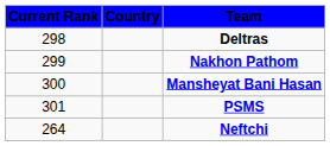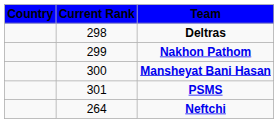 <table class="wikitable" style="text-align: center;">
 <tr>
+<th style="background:blue"><span> Country</span></th>
 <th style="background:blue"><span> Current Rank</span></th>
-<th style="background:blue"><span> Country</span></th>
 <th style="background:blue"><span> Team</span></th>
 </tr>
 <tr>
+<td></td>
 <td>298</td>
-<td></td>
 <td><strong>Deltras</strong></td>
 </tr>
 <tr>
+<td></td>
 <td>299</td>
-<td></td>
 <td><strong><a href='#'>Nakhon Pathom</a></strong></td>
 </tr>
 <tr>
+<td></td>
 <td>300</td>
-<td></td>
 <td><strong><a href='#'>Mansheyat Bani Hasan</a></strong></td>
 </tr>
 <tr>
+<td></td>
 <td>301</td>
-<td></td>
 <td><strong><a href='#'>PSMS</a></strong></td>
 </tr>
 <tr>
+<td></td>
 <td>264</td>
-<td></td>
 <td><strong><a href='#'>Neftchi</a></strong></td>
 </tr>
 </table>
